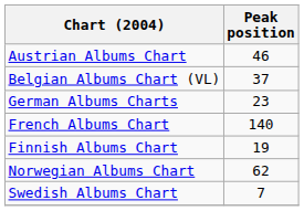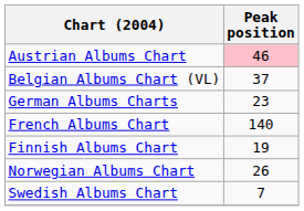 <table class="wikitable sortable">
 <tr>
 <th>Chart (2004)</th>
 <th>Peak<br>position</th>
 </tr>
 <tr>
 <td><a href='#'>Austrian Albums Chart</a></td>
-<td style="text-align:center;">46</td>
+<td style="background: pink; text-align:center;">46</td>
 </tr>
 <tr>
 <td><a href='#'>Belgian Albums Chart</a> (VL)</td>
 <td style="text-align:center;">37</td>
 </tr>
 <tr>
 <td><a href='#'>German Albums Charts</a></td>
 <td style="text-align:center;">23</td>
 </tr>
 <tr>
 <td><a href='#'>French Albums Chart</a></td>
 <td style="text-align:center;">140</td>
 </tr>
 <tr>
 <td><a href='#'>Finnish Albums Chart</a></td>
 <td style="text-align:center;">19</td>
 </tr>
 <tr>
 <td><a href='#'>Norwegian Albums Chart</a></td>
-<td style="text-align:center;">62</td>
+<td style="text-align:center;">26</td>
 </tr>
 <tr>
 <td align="left"><a href='#'>Swedish Albums Chart</a></td>
 <td style="text-align:center;">7</td>
 </tr>
 <tr>
 </tr>
 </table>
